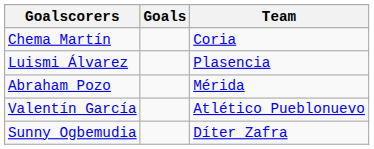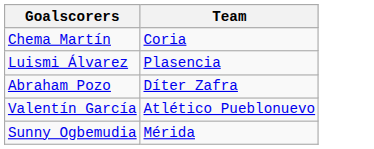 <table class="wikitable sortable" class="wikitable">
 <tr style="background:#ccc; text-align:center;">
 <th>Goalscorers</th>
-<th>Goals</th>
 <th>Team</th>
 </tr>
 <tr>
 <td> <a href='#'>Chema Martín</a></td>
-<td></td>
 <td><a href='#'>Coria</a></td>
 </tr>
 <tr>
 <td> <a href='#'>Luismi Álvarez</a></td>
-<td></td>
 <td><a href='#'>Plasencia</a></td>
 </tr>
 <tr>
 <td> <a href='#'>Abraham Pozo</a></td>
-<td></td>
-<td><a href='#'>Mérida</a></td>
+<td><a href='#'>Díter Zafra</a></td>
 </tr>
 <tr>
 <td> <a href='#'>Valentín García</a></td>
-<td></td>
 <td><a href='#'>Atlético Pueblonuevo</a></td>
 </tr>
 <tr>
 <td> <a href='#'>Sunny Ogbemudia</a></td>
-<td></td>
-<td><a href='#'>Díter Zafra</a></td>
+<td><a href='#'>Mérida</a></td>
 </tr>
 </table>
